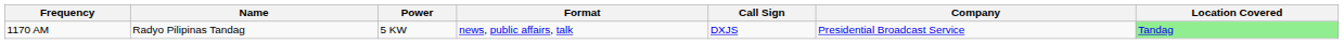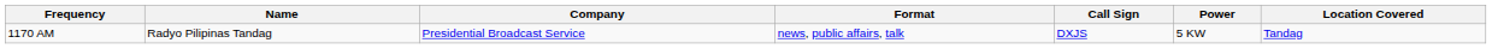 <table class="sortable wikitable" style="width:100%">
 <tr>
 <th>Frequency</th>
 <th>Name</th>
-<th>Power</th>
+<th>Company</th>
 <th>Format</th>
 <th>Call Sign</th>
-<th>Company</th>
+<th>Power</th>
 <th>Location Covered</th>
 </tr>
 <tr>
 <td>1170 AM</td>
 <td>Radyo Pilipinas Tandag</td>
-<td>5 KW</td>
+<td><a href='#'>Presidential Broadcast Service</a></td>
 <td><a href='#'>news</a>, <a href='#'>public affairs</a>, <a href='#'>talk</a></td>
 <td><a href='#'>DXJS</a></td>
-<td><a href='#'>Presidential Broadcast Service</a></td>
-<td style="background: lightgreen;"><a href='#'>Tandag</a></td>
+<td>5 KW</td>
+<td><a href='#'>Tandag</a></td>
 </tr>
 </table>
